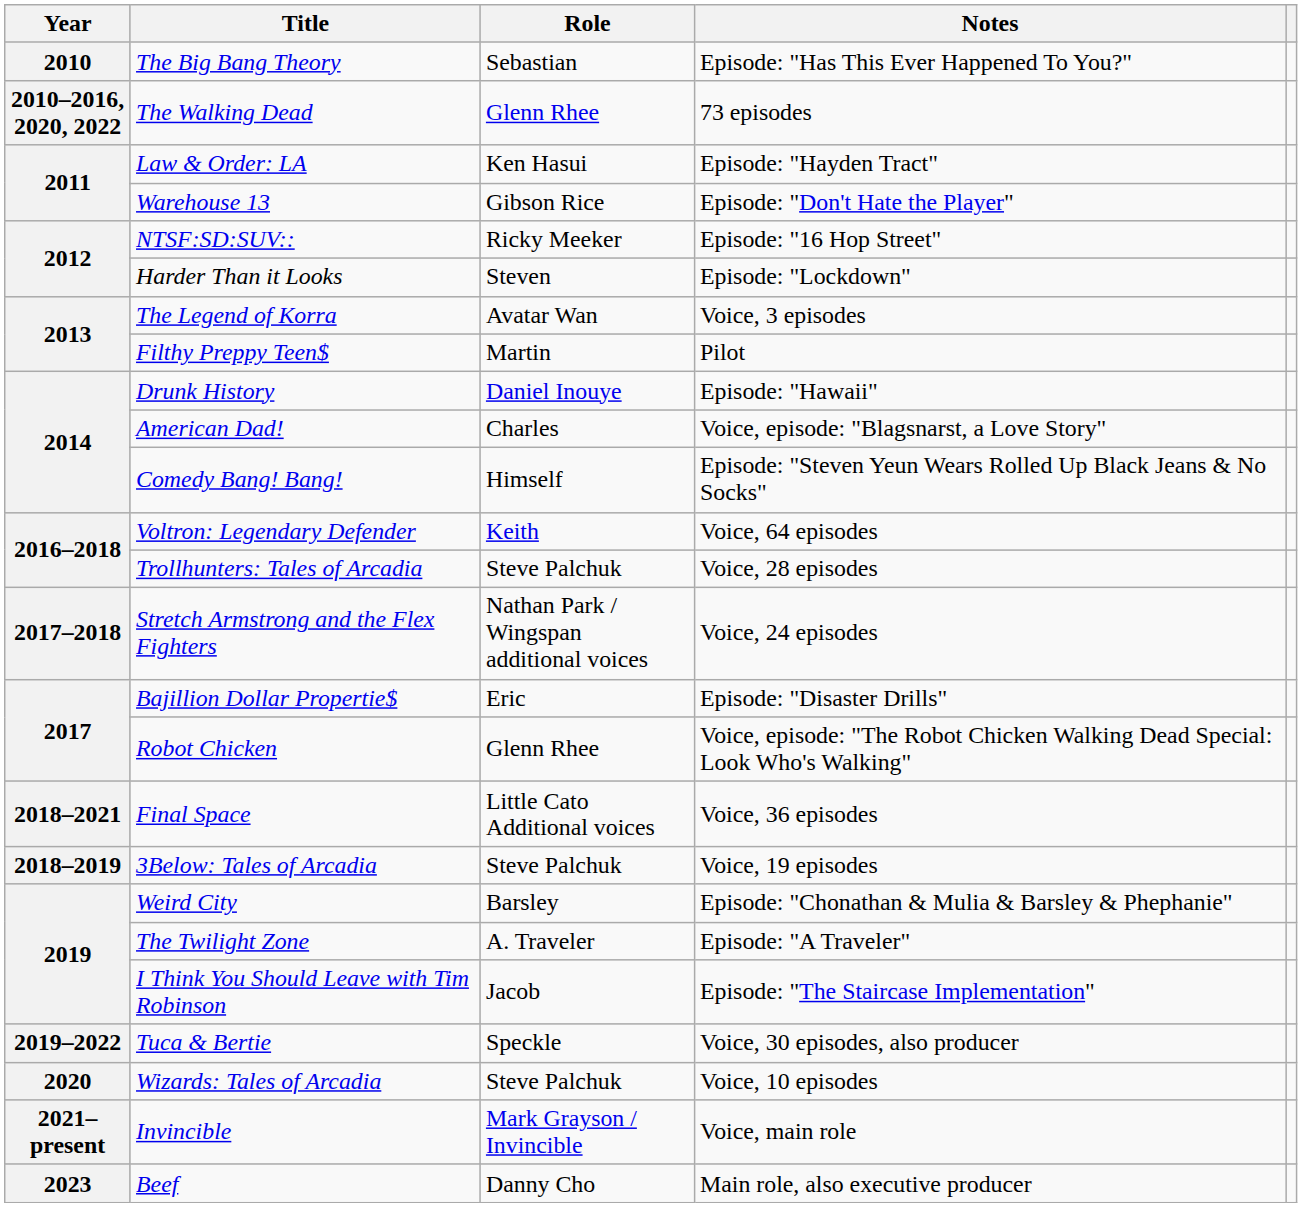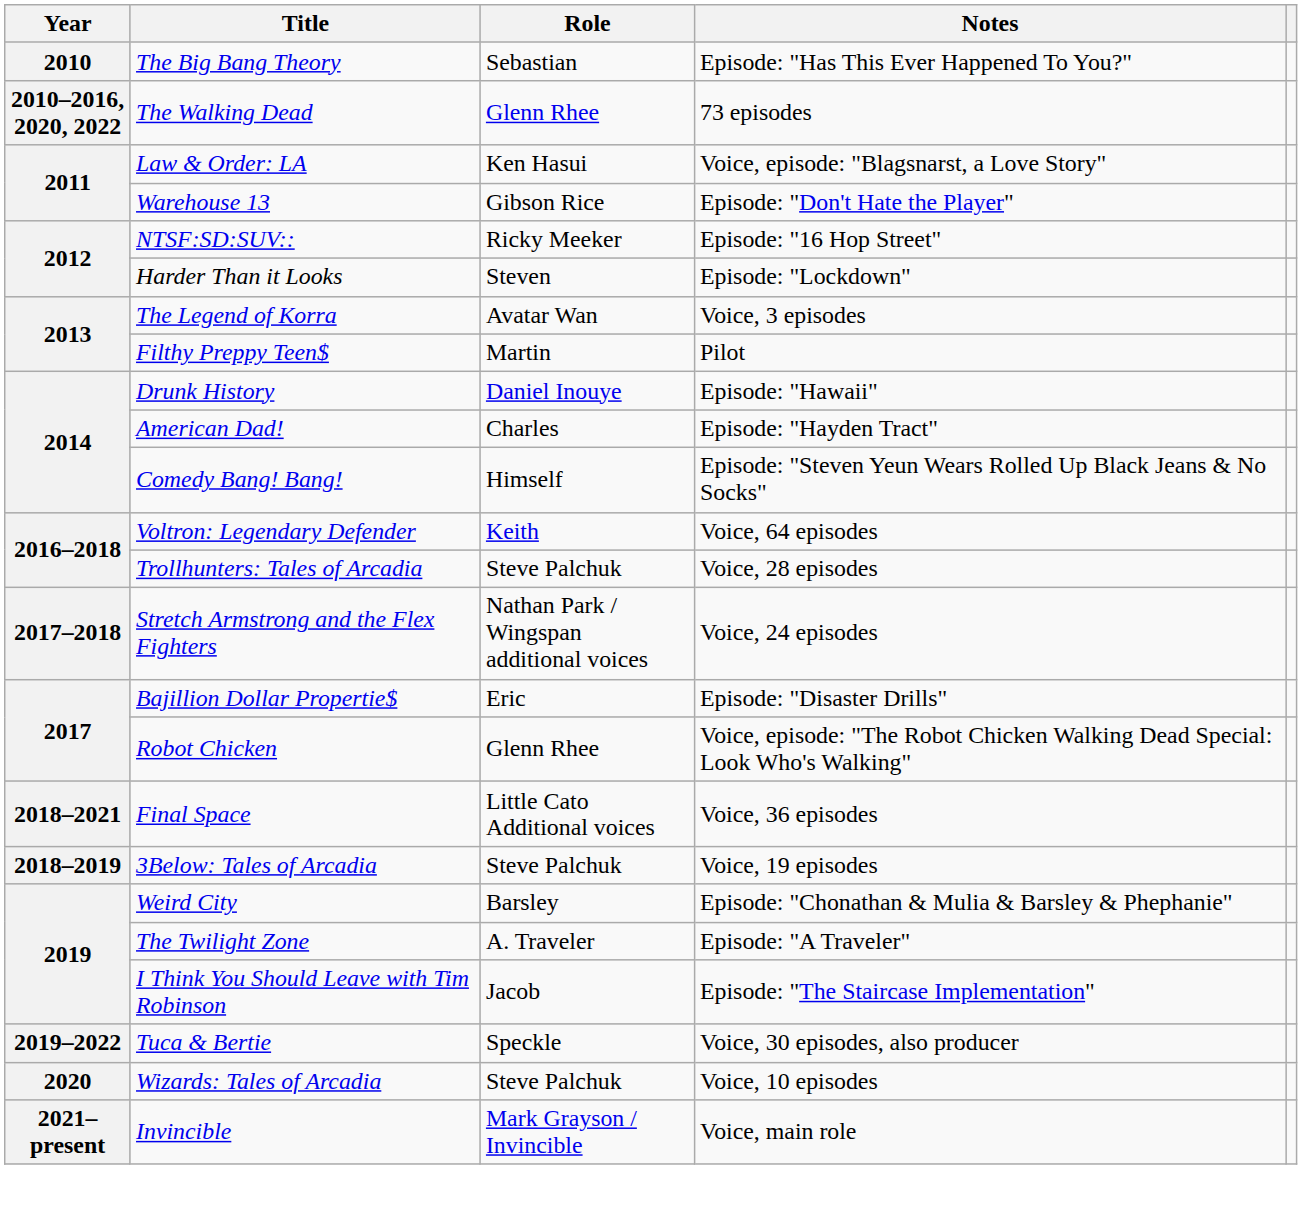 <table class="wikitable plainrowheaders sortable">
 <tr>
 <th>Year</th>
 <th>Title</th>
 <th>Role</th>
 <th class="unsortable">Notes</th>
 <th class="unsortable"></th>
 </tr>
 <tr>
 <th scope="row">2010</th>
 <td><em><a href='#'>The Big Bang Theory</a></em></td>
 <td>Sebastian</td>
 <td>Episode: "Has This Ever Happened To You?"</td>
 <td></td>
 </tr>
 <tr>
 <th scope="row">2010–2016,<br>2020, 2022</th>
 <td><em><a href='#'>The Walking Dead</a></em></td>
 <td><a href='#'>Glenn Rhee</a></td>
 <td>73 episodes</td>
 <td></td>
 </tr>
 <tr>
 <th scope="row" rowspan=2>2011</th>
 <td><em><a href='#'>Law & Order: LA</a></em></td>
 <td>Ken Hasui</td>
-<td>Episode: "Hayden Tract"</td>
+<td>Voice, episode: "Blagsnarst, a Love Story"</td>
 <td></td>
 </tr>
 <tr>
 <td><em><a href='#'>Warehouse 13</a></em></td>
 <td>Gibson Rice</td>
 <td>Episode: "<a href='#'>Don't Hate the Player</a>"</td>
 <td></td>
 </tr>
 <tr>
 <th scope="row" rowspan=2>2012</th>
 <td><em><a href='#'>NTSF:SD:SUV::</a></em></td>
 <td>Ricky Meeker</td>
 <td>Episode: "16 Hop Street"</td>
 <td></td>
 </tr>
 <tr>
 <td><em>Harder Than it Looks</em></td>
 <td>Steven</td>
 <td>Episode: "Lockdown"</td>
 <td></td>
 </tr>
 <tr>
 <th scope="row" rowspan=2>2013</th>
 <td><em><a href='#'>The Legend of Korra</a></em></td>
 <td>Avatar Wan</td>
 <td>Voice, 3 episodes</td>
 <td></td>
 </tr>
 <tr>
 <td><em><a href='#'>Filthy Preppy Teen$</a></em></td>
 <td>Martin</td>
 <td>Pilot</td>
 <td></td>
 </tr>
 <tr>
 <th scope="row" rowspan=3>2014</th>
 <td><em><a href='#'>Drunk History</a></em></td>
 <td><a href='#'>Daniel Inouye</a></td>
 <td>Episode: "Hawaii"</td>
 <td></td>
 </tr>
 <tr>
 <td><em><a href='#'>American Dad!</a></em></td>
 <td>Charles</td>
-<td>Voice, episode: "Blagsnarst, a Love Story"</td>
+<td>Episode: "Hayden Tract"</td>
 <td></td>
 </tr>
 <tr>
 <td><em><a href='#'>Comedy Bang! Bang!</a></em></td>
 <td>Himself</td>
 <td>Episode: "Steven Yeun Wears Rolled Up Black Jeans & No Socks"</td>
 <td></td>
 </tr>
 <tr>
 <th scope="row" rowspan=2>2016–2018</th>
 <td><em><a href='#'>Voltron: Legendary Defender</a></em></td>
 <td><a href='#'>Keith</a></td>
 <td>Voice, 64 episodes</td>
 <td></td>
 </tr>
 <tr>
 <td><em><a href='#'>Trollhunters: Tales of Arcadia</a></em></td>
 <td>Steve Palchuk</td>
 <td>Voice, 28 episodes</td>
 <td></td>
 </tr>
 <tr>
 <th scope="row">2017–2018</th>
 <td><em><a href='#'>Stretch Armstrong and the Flex Fighters</a></em></td>
 <td>Nathan Park / Wingspan <br> additional voices</td>
 <td>Voice, 24 episodes</td>
 <td></td>
 </tr>
 <tr>
 <th scope="row" rowspan=2>2017</th>
 <td><em><a href='#'>Bajillion Dollar Propertie$</a></em></td>
 <td>Eric</td>
 <td>Episode: "Disaster Drills"</td>
 <td></td>
 </tr>
 <tr>
 <td><em><a href='#'>Robot Chicken</a></em></td>
 <td>Glenn Rhee</td>
 <td>Voice, episode: "The Robot Chicken Walking Dead Special: Look Who's Walking"</td>
 <td></td>
 </tr>
 <tr>
 <th scope="row">2018–2021</th>
 <td><em><a href='#'>Final Space</a></em></td>
 <td>Little Cato <br> Additional voices</td>
 <td>Voice, 36 episodes</td>
 <td></td>
 </tr>
 <tr>
 <th scope="row">2018–2019</th>
 <td><em><a href='#'>3Below: Tales of Arcadia</a></em></td>
 <td>Steve Palchuk</td>
 <td>Voice, 19 episodes</td>
 <td></td>
 </tr>
 <tr>
 <th scope="row" rowspan="3">2019</th>
 <td><em><a href='#'>Weird City</a></em></td>
 <td>Barsley</td>
 <td>Episode: "Chonathan & Mulia & Barsley & Phephanie"</td>
 <td></td>
 </tr>
 <tr>
 <td><em><a href='#'>The Twilight Zone</a></em></td>
 <td>A. Traveler</td>
 <td>Episode: "A Traveler"</td>
 <td style="text-align: center;"></td>
 </tr>
 <tr>
 <td><em><a href='#'>I Think You Should Leave with Tim Robinson</a></em></td>
 <td>Jacob</td>
 <td>Episode: "<a href='#'>The Staircase Implementation</a>"</td>
 <td style="text-align: center;"></td>
 </tr>
 <tr>
 <th scope="row">2019–2022</th>
 <td><em><a href='#'>Tuca & Bertie</a></em></td>
 <td>Speckle</td>
 <td>Voice, 30 episodes, also producer</td>
 <td></td>
 </tr>
 <tr>
 <th scope="row">2020</th>
 <td><em><a href='#'>Wizards: Tales of Arcadia</a></em></td>
 <td>Steve Palchuk</td>
 <td>Voice, 10 episodes</td>
 <td></td>
 </tr>
 <tr>
 <th scope="row">2021–present</th>
 <td><em><a href='#'>Invincible</a></em></td>
 <td><a href='#'>Mark Grayson / Invincible</a></td>
 <td>Voice, main role</td>
 <td></td>
 </tr>
-<tr>
-<th scope="row">2023</th>
-<td><em><a href='#'>Beef</a></em></td>
-<td>Danny Cho</td>
-<td>Main role, also executive producer</td>
-<td></td>
-</tr>
 </table>
